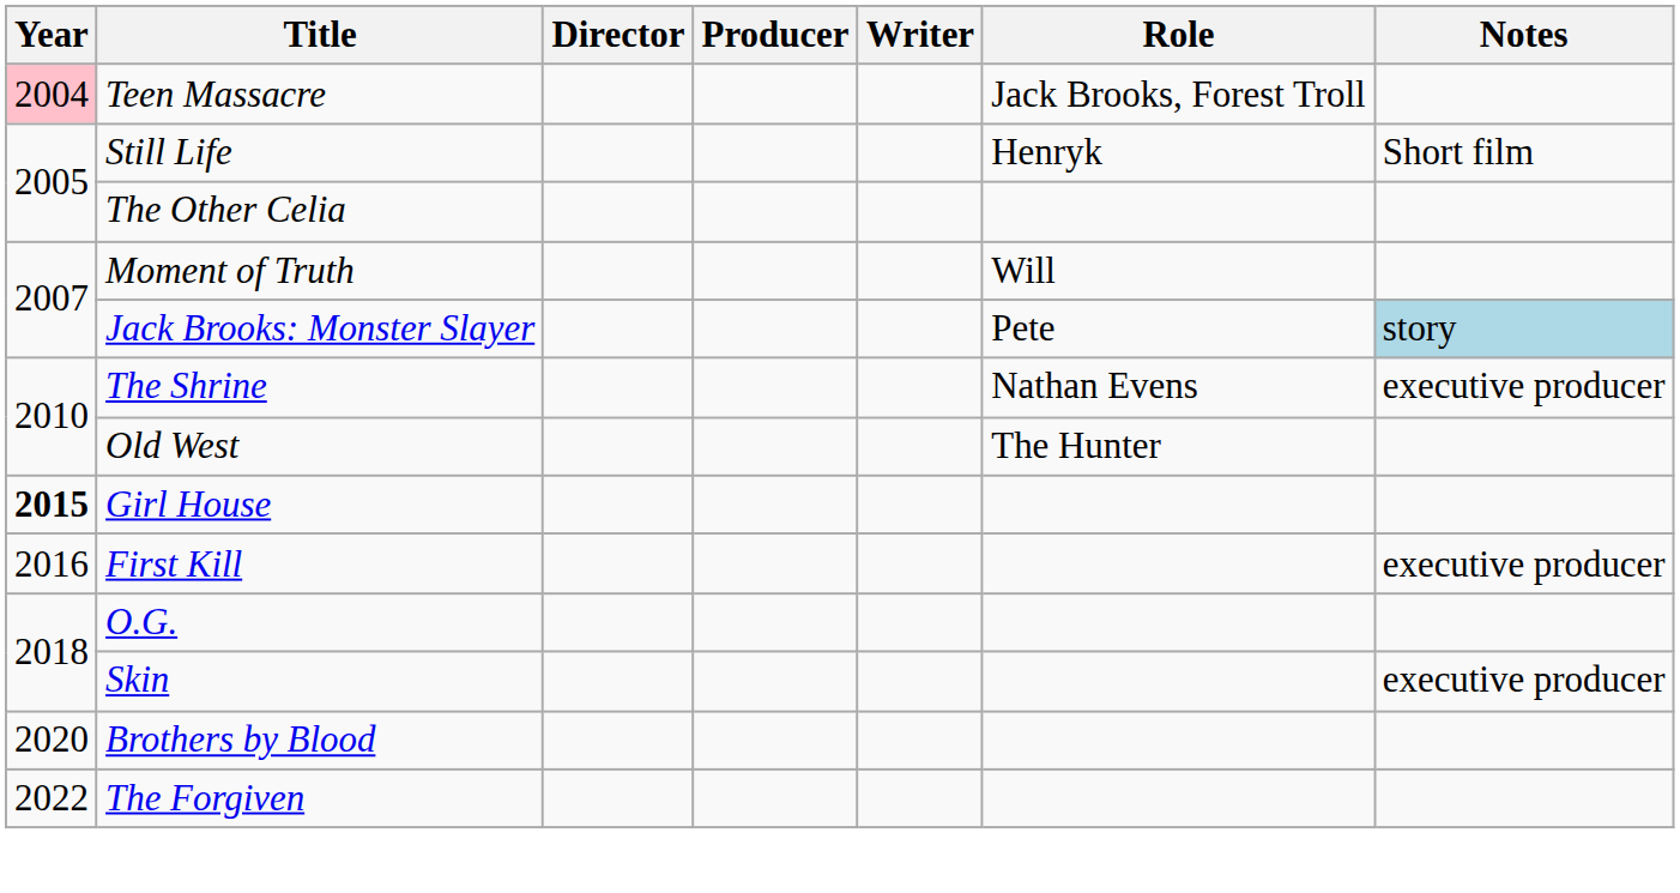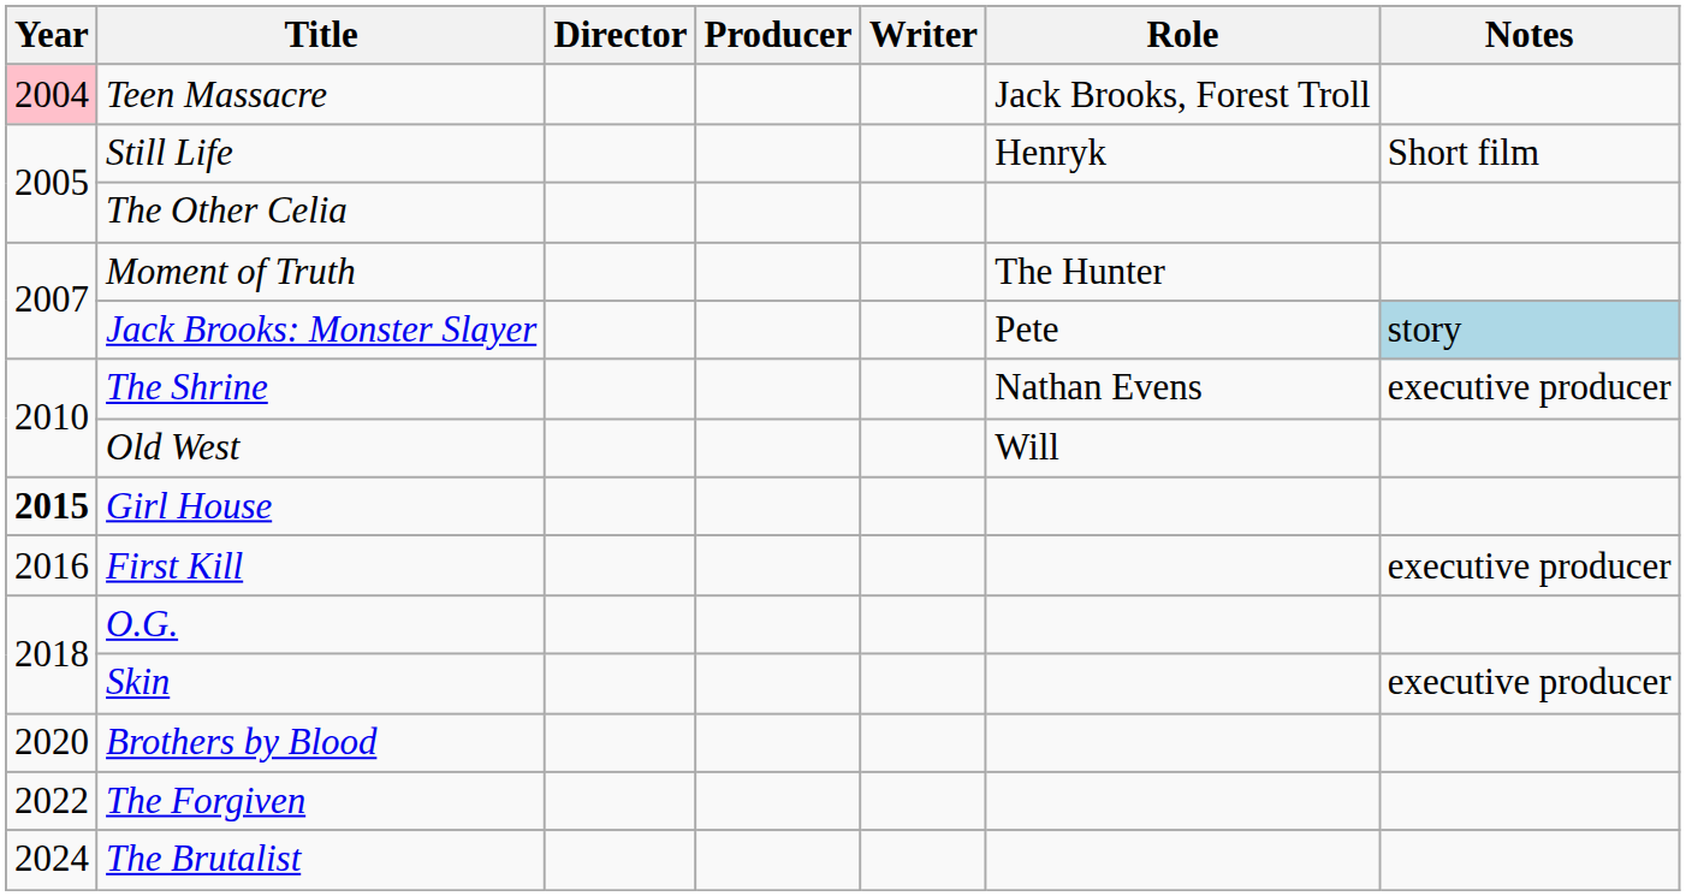 <table class="wikitable sortable">
 <tr>
 <th>Year</th>
 <th>Title</th>
 <th>Director</th>
 <th>Producer</th>
 <th>Writer</th>
 <th>Role</th>
 <th class="unsortable">Notes</th>
 </tr>
 <tr>
 <td style="background: pink;">2004</td>
 <td><em>Teen Massacre</em></td>
 <td></td>
 <td></td>
 <td></td>
 <td>Jack Brooks, Forest Troll</td>
 <td></td>
 </tr>
 <tr>
 <td rowspan=2>2005</td>
 <td><em>Still Life</em></td>
 <td></td>
 <td></td>
 <td></td>
 <td>Henryk</td>
 <td>Short film</td>
 </tr>
 <tr>
 <td data-sort-value="Other Celia, The"><em>The Other Celia</em></td>
 <td></td>
 <td></td>
 <td></td>
 <td></td>
 <td></td>
 </tr>
 <tr>
 <td rowspan=2>2007</td>
 <td><em>Moment of Truth</em></td>
 <td></td>
 <td></td>
 <td></td>
-<td>Will</td>
+<td>The Hunter</td>
 <td></td>
 </tr>
 <tr>
 <td><em><a href='#'>Jack Brooks: Monster Slayer</a></em></td>
 <td></td>
 <td></td>
 <td></td>
 <td>Pete</td>
 <td style="background: lightblue;">story</td>
 </tr>
 <tr>
 <td rowspan=2>2010</td>
 <td data-sort-value="Shrine, The"><em><a href='#'>The Shrine</a></em></td>
 <td></td>
 <td></td>
 <td></td>
 <td>Nathan Evens</td>
 <td>executive producer</td>
 </tr>
 <tr>
 <td><em>Old West</em></td>
 <td></td>
 <td></td>
 <td></td>
-<td>The Hunter</td>
+<td>Will</td>
 <td></td>
 </tr>
 <tr>
 <td><strong>2015</strong></td>
 <td><em><a href='#'>Girl House</a></em></td>
 <td></td>
 <td></td>
 <td></td>
 <td></td>
 <td></td>
 </tr>
 <tr>
 <td>2016</td>
 <td><em><a href='#'>First Kill</a></em></td>
 <td></td>
 <td></td>
 <td></td>
 <td></td>
 <td>executive producer</td>
 </tr>
 <tr>
 <td rowspan="2">2018</td>
 <td><em><a href='#'>O.G.</a></em></td>
 <td></td>
 <td></td>
 <td></td>
 <td></td>
 <td></td>
 </tr>
 <tr>
 <td><em><a href='#'>Skin</a></em></td>
 <td></td>
 <td></td>
 <td></td>
 <td></td>
 <td>executive producer</td>
 </tr>
 <tr>
 <td>2020</td>
 <td><em><a href='#'>Brothers by Blood</a></em></td>
 <td></td>
 <td></td>
 <td></td>
 <td></td>
 <td></td>
 </tr>
 <tr>
 <td>2022</td>
 <td data-sort-value="Forgiven, The"><em><a href='#'>The Forgiven</a></em></td>
 <td></td>
 <td></td>
 <td></td>
 <td></td>
 <td></td>
 </tr>
+<tr>
+<td>2024</td>
+<td data-sort-value="Brutalist, The"><em><a href='#'>The Brutalist</a></em></td>
+<td></td>
+<td></td>
+<td></td>
+<td></td>
+<td></td>
+</tr>
 </table>
